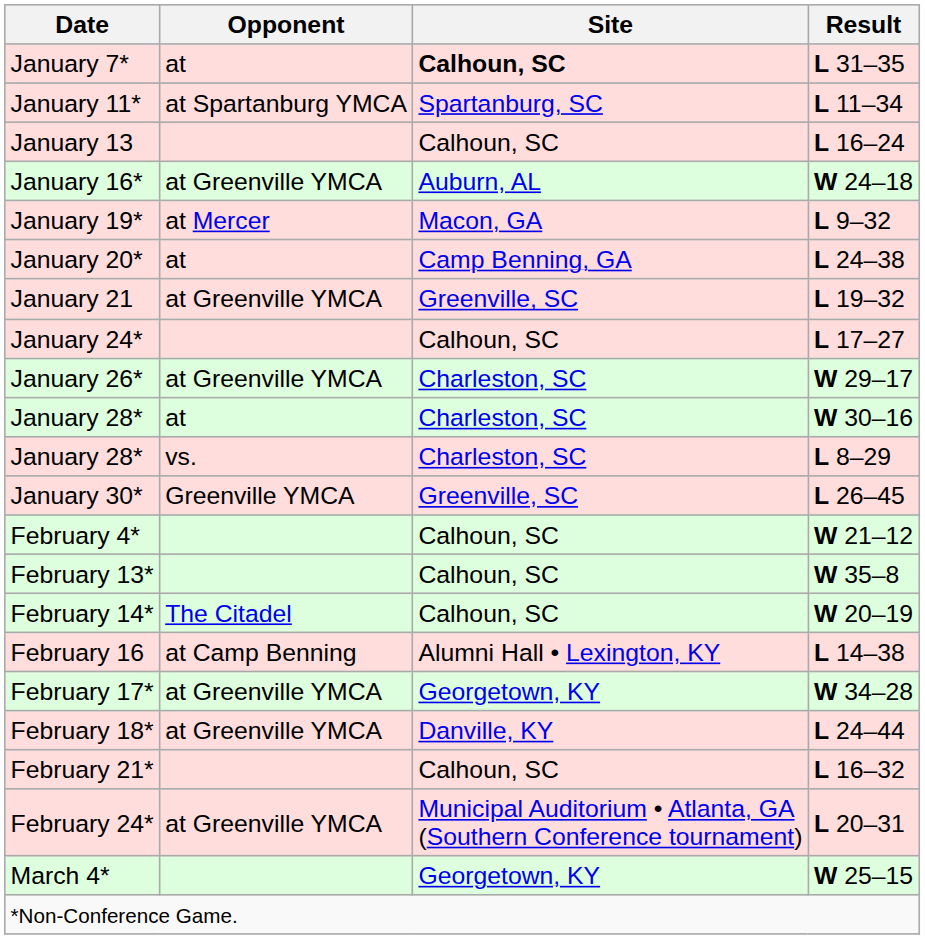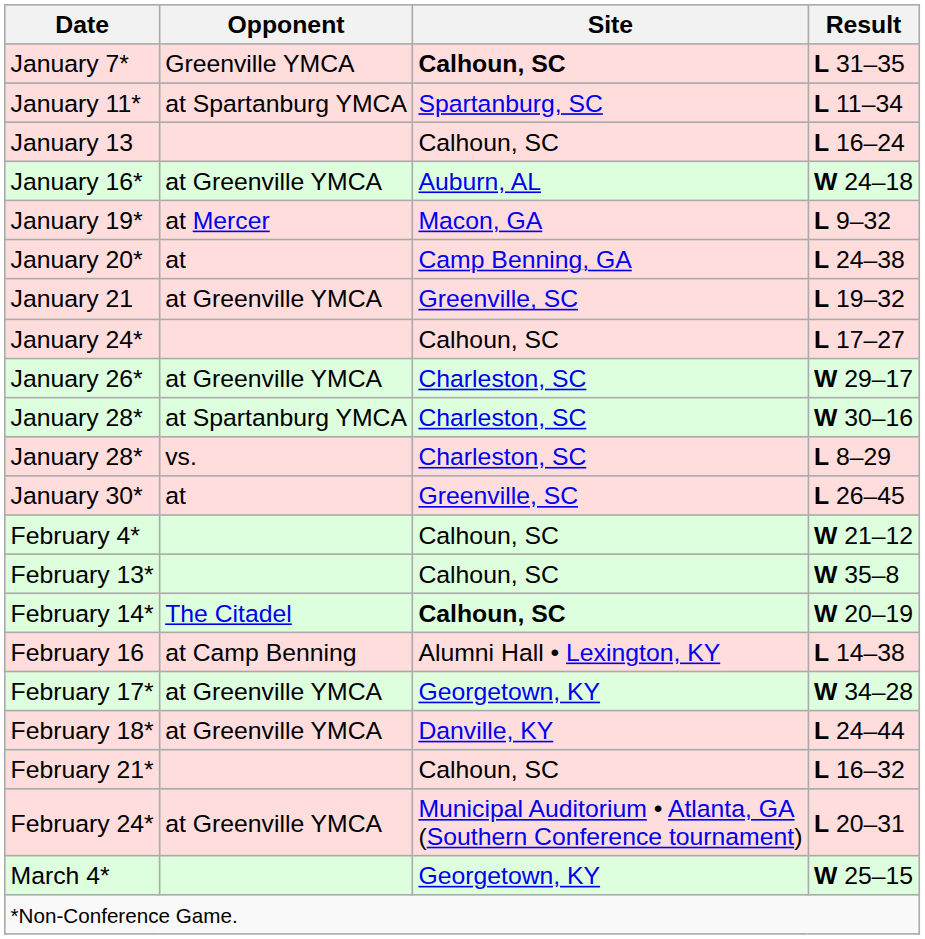 <table class="wikitable" style="font-size:95%;">
 <tr>
 <th>Date</th>
 <th>Opponent</th>
 <th>Site</th>
 <th>Result</th>
 </tr>
 <tr style="background: #ffdddd;">
 <td>January 7*</td>
-<td>at </td>
+<td>Greenville YMCA</td>
 <td><strong>Calhoun, SC</strong></td>
 <td><strong>L</strong> 31–35</td>
 </tr>
 <tr style="background: #ffdddd;">
 <td>January 11*</td>
 <td>at Spartanburg YMCA</td>
 <td><a href='#'>Spartanburg, SC</a></td>
 <td><strong>L</strong> 11–34</td>
 </tr>
 <tr style="background: #ffdddd;">
 <td>January 13</td>
 <td></td>
 <td>Calhoun, SC</td>
 <td><strong>L</strong> 16–24</td>
 </tr>
 <tr style="background: #ddffdd;">
 <td>January 16*</td>
 <td>at Greenville YMCA</td>
 <td><a href='#'>Auburn, AL</a></td>
 <td><strong>W</strong> 24–18</td>
 </tr>
 <tr style="background: #ffdddd;">
 <td>January 19*</td>
 <td>at <a href='#'>Mercer</a></td>
 <td><a href='#'>Macon, GA</a></td>
 <td><strong>L</strong> 9–32</td>
 </tr>
 <tr style="background: #ffdddd;">
 <td>January 20*</td>
 <td>at </td>
 <td><a href='#'>Camp Benning, GA</a></td>
 <td><strong>L</strong> 24–38</td>
 </tr>
 <tr style="background: #ffdddd;">
 <td>January 21</td>
 <td>at Greenville YMCA</td>
 <td><a href='#'>Greenville, SC</a></td>
 <td><strong>L</strong> 19–32</td>
 </tr>
 <tr style="background: #ffdddd;">
 <td>January 24*</td>
 <td></td>
 <td>Calhoun, SC</td>
 <td><strong>L</strong> 17–27</td>
 </tr>
 <tr style="background: #ddffdd;">
 <td>January 26*</td>
 <td>at Greenville YMCA</td>
 <td><a href='#'>Charleston, SC</a></td>
 <td><strong>W</strong> 29–17</td>
 </tr>
 <tr style="background: #ddffdd;">
 <td>January 28*</td>
-<td>at </td>
+<td>at Spartanburg YMCA</td>
 <td><a href='#'>Charleston, SC</a></td>
 <td><strong>W</strong> 30–16</td>
 </tr>
 <tr style="background: #ffdddd;">
 <td>January 28*</td>
 <td>vs. </td>
 <td><a href='#'>Charleston, SC</a></td>
 <td><strong>L</strong> 8–29</td>
 </tr>
 <tr style="background: #ffdddd;">
 <td>January 30*</td>
-<td>Greenville YMCA</td>
+<td>at </td>
 <td><a href='#'>Greenville, SC</a></td>
 <td><strong>L</strong> 26–45</td>
 </tr>
 <tr style="background: #ddffdd;">
 <td>February 4*</td>
 <td></td>
 <td>Calhoun, SC</td>
 <td><strong>W</strong> 21–12</td>
 </tr>
 <tr style="background: #ddffdd;">
 <td>February 13*</td>
 <td></td>
 <td>Calhoun, SC</td>
 <td><strong>W</strong> 35–8</td>
 </tr>
 <tr style="background: #ddffdd;">
 <td>February 14*</td>
 <td><a href='#'>The Citadel</a></td>
-<td>Calhoun, SC</td>
+<td><strong>Calhoun, SC</strong></td>
 <td><strong>W</strong> 20–19</td>
 </tr>
 <tr style="background: #ffdddd;">
 <td>February 16</td>
 <td>at Camp Benning</td>
 <td>Alumni Hall • <a href='#'>Lexington, KY</a></td>
 <td><strong>L</strong> 14–38</td>
 </tr>
 <tr style="background: #ddffdd;">
 <td>February 17*</td>
 <td>at Greenville YMCA</td>
 <td><a href='#'>Georgetown, KY</a></td>
 <td><strong>W</strong> 34–28</td>
 </tr>
 <tr style="background: #ffdddd;">
 <td>February 18*</td>
 <td>at Greenville YMCA</td>
 <td><a href='#'>Danville, KY</a></td>
 <td><strong>L</strong> 24–44</td>
 </tr>
 <tr style="background: #ffdddd;">
 <td>February 21*</td>
 <td></td>
 <td>Calhoun, SC</td>
 <td><strong>L</strong> 16–32</td>
 </tr>
 <tr style="background: #ffdddd;">
 <td>February 24*</td>
 <td>at Greenville YMCA</td>
 <td><a href='#'>Municipal Auditorium</a> • <a href='#'>Atlanta, GA</a><br>(<a href='#'>Southern Conference tournament</a>)</td>
 <td><strong>L</strong> 20–31</td>
 </tr>
 <tr style="background: #ddffdd;">
 <td>March 4*</td>
 <td></td>
 <td><a href='#'>Georgetown, KY</a></td>
 <td><strong>W</strong> 25–15</td>
 </tr>
 <tr style="background:#f9f9f9;">
 <td colspan=4><small>*Non-Conference Game.</small></td>
 </tr>
 </table>
